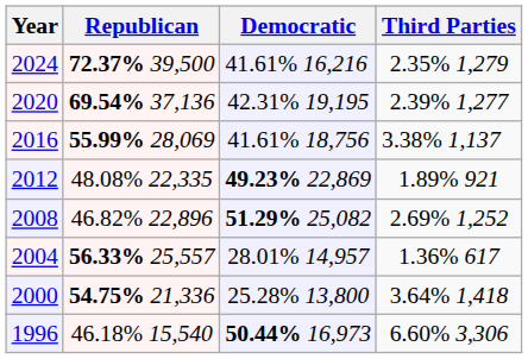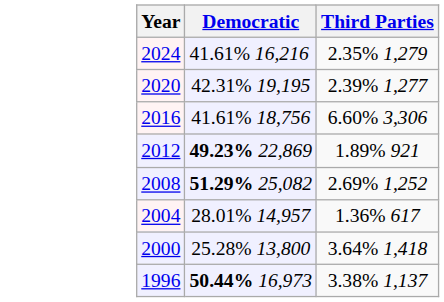 <table class="wikitable"  style="float:right; font-size:95%;">
 <tr style="background:lightgrey;">
 <th>Year</th>
-<th><a href='#'>Republican</a></th>
 <th><a href='#'>Democratic</a></th>
 <th><a href='#'>Third Parties</a></th>
 </tr>
 <tr>
 <td style="text-align:center; background:#fff3f3;"><a href='#'>2024</a></td>
-<td style="text-align:center; background:#fff3f3;"><strong>72.37%</strong> <em>39,500</em></td>
 <td style="background:#f0f0ff;">41.61% <em>16,216</em></td>
 <td style="text-align:center;">2.35% <em>1,279</em></td>
 </tr>
 <tr>
 <td style="text-align:center; background:#fff3f3;"><a href='#'>2020</a></td>
-<td style="text-align:center; background:#fff3f3;"><strong>69.54%</strong> <em>37,136</em></td>
 <td style="text-align:center; background:#f0f0ff;">42.31% <em>19,195</em></td>
 <td style="text-align:center;">2.39% <em>1,277</em></td>
 </tr>
 <tr>
 <td style="text-align:center; background:#fff3f3;"><a href='#'>2016</a></td>
-<td style="text-align:center; background:#fff3f3;"><strong>55.99%</strong> <em>28,069</em></td>
 <td style="text-align:center; background:#f0f0ff;">41.61% <em>18,756</em></td>
-<td>3.38% <em>1,137</em></td>
+<td style="text-align:center;">6.60% <em>3,306</em></td>
 </tr>
 <tr>
 <td style="text-align:center; background:#f0f0ff;"><a href='#'>2012</a></td>
-<td style="text-align:center; background:#fff3f3;">48.08% <em>22,335</em></td>
 <td style="text-align:center; background:#f0f0ff;"><strong>49.23%</strong> <em>22,869</em></td>
 <td style="text-align:center;">1.89% <em>921</em></td>
 </tr>
 <tr>
 <td style="text-align:center; background:#f0f0ff;"><a href='#'>2008</a></td>
-<td style="text-align:center; background:#fff3f3;">46.82% <em>22,896</em></td>
 <td style="text-align:center; background:#f0f0ff;"><strong>51.29%</strong> <em>25,082</em></td>
 <td style="text-align:center;">2.69% <em>1,252</em></td>
 </tr>
 <tr>
 <td style="text-align:center; background:#fff3f3;"><a href='#'>2004</a></td>
-<td style="text-align:center; background:#fff3f3;"><strong>56.33%</strong> <em>25,557</em></td>
 <td style="text-align:center; background:#f0f0ff;">28.01% <em>14,957</em></td>
 <td style="text-align:center;">1.36% <em>617</em></td>
 </tr>
 <tr style="text-align:center;">
 <td style="background:#f0f0ff;"><a href='#'>2000</a></td>
-<td style="background:#fff3f3;"><strong>54.75%</strong> <em>21,336</em></td>
 <td style="text-align:center; background:#f0f0ff;">25.28% <em>13,800</em></td>
 <td>3.64% <em>1,418</em></td>
 </tr>
 <tr style="text-align:center;">
 <td style="background:#f0f0ff;"><a href='#'>1996</a></td>
-<td style="background:#fff3f3;">46.18% <em>15,540</em></td>
 <td style="background:#f0f0ff;"><strong>50.44%</strong> <em>16,973</em></td>
-<td style="text-align:center;">6.60% <em>3,306</em></td>
+<td>3.38% <em>1,137</em></td>
 </tr>
 </table>
